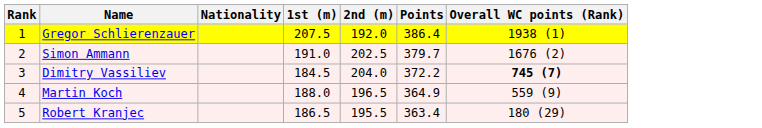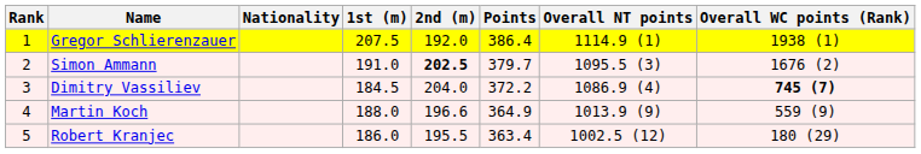 <table class="wikitable">
 <tr>
 <th align=Center>Rank</th>
 <th>Name</th>
 <th>Nationality</th>
 <th align=Center>1st (m)</th>
 <th>2nd (m)</th>
 <th>Points</th>
+<th>Overall NT points</th>
 <th>Overall WC points (Rank)</th>
 </tr>
 <tr style="background:#FFFF00;">
 <td align=center>1</td>
 <td align=left><a href='#'>Gregor Schlierenzauer</a></td>
 <td align=left></td>
 <td align=center>207.5</td>
 <td align=center>192.0</td>
 <td align=center>386.4</td>
+<td align=center>1114.9 (1)</td>
 <td align=center>1938 (1)</td>
 </tr>
 <tr style="background:#ffeeee;">
 <td align=center>2</td>
 <td align=left><a href='#'>Simon Ammann</a></td>
 <td align=left></td>
 <td align=center>191.0</td>
-<td align=center>202.5</td>
+<td align=center><strong>202.5</strong></td>
 <td align=center>379.7</td>
+<td align=center>1095.5 (3)</td>
 <td align=center>1676 (2)</td>
 </tr>
 <tr style="background:#ffeeee;">
 <td align=center>3</td>
 <td align=left><a href='#'>Dimitry Vassiliev</a></td>
 <td align=left></td>
 <td align=center>184.5</td>
 <td align=center>204.0</td>
 <td align=center>372.2</td>
+<td align=center>1086.9 (4)</td>
 <td align=center><strong>745 (7)</strong></td>
 </tr>
 <tr style="background:#ffeeee;">
 <td align=center>4</td>
 <td align=left><a href='#'>Martin Koch</a></td>
 <td align=left></td>
 <td align=center>188.0</td>
-<td align=center>196.5</td>
+<td align=center>196.6</td>
 <td align=center>364.9</td>
+<td align=center>1013.9 (9)</td>
 <td align=center>559 (9)</td>
 </tr>
 <tr style="background:#ffeeee;">
 <td align=center>5</td>
 <td align=left><a href='#'>Robert Kranjec</a></td>
 <td align=left></td>
-<td align=center>186.5</td>
+<td align=center>186.0</td>
 <td align=center>195.5</td>
 <td align=center>363.4</td>
+<td align=center>1002.5 (12)</td>
 <td align=center>180 (29)</td>
 </tr>
 </table>
